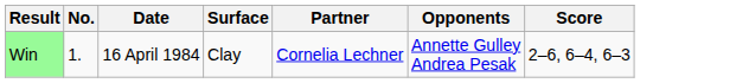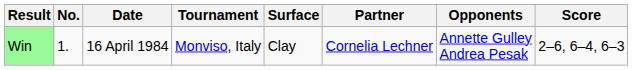 <table class="sortable wikitable">
 <tr>
 <th>Result</th>
 <th>No.</th>
 <th>Date</th>
+<th>Tournament</th>
 <th>Surface</th>
 <th>Partner</th>
 <th>Opponents</th>
 <th>Score</th>
 </tr>
 <tr>
 <td style="background:#98FB98;">Win</td>
 <td>1.</td>
 <td>16 April 1984</td>
+<td><a href='#'>Monviso</a>, Italy</td>
 <td>Clay</td>
 <td> <a href='#'>Cornelia Lechner</a></td>
 <td> <a href='#'>Annette Gulley</a><br> <a href='#'>Andrea Pesak</a></td>
 <td>2–6, 6–4, 6–3</td>
 </tr>
 </table>
